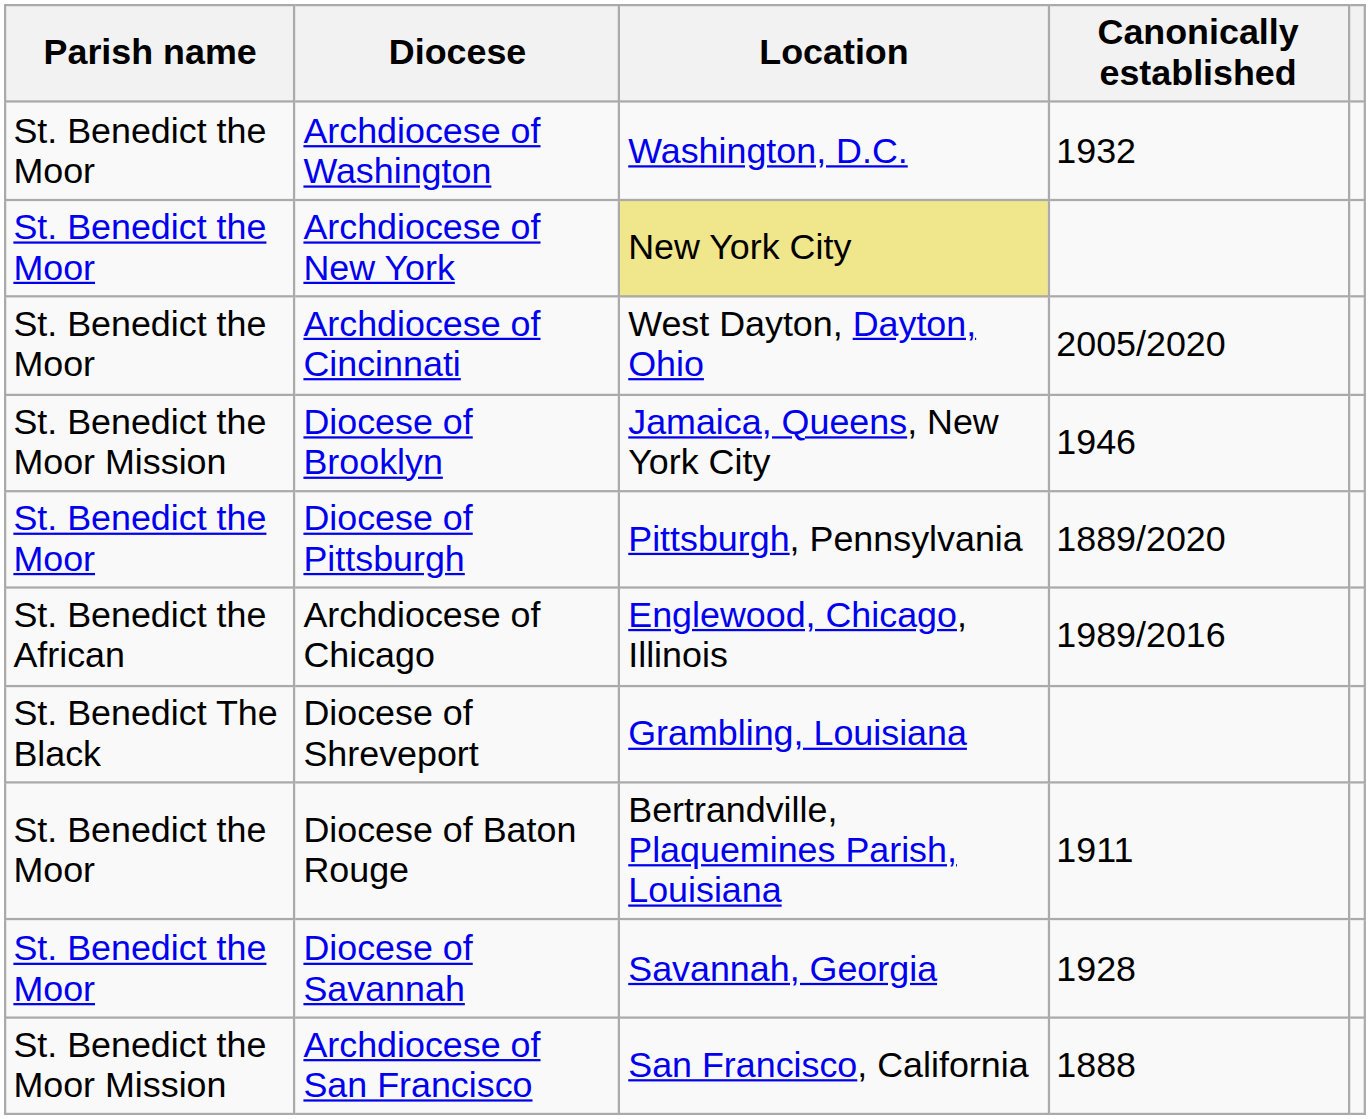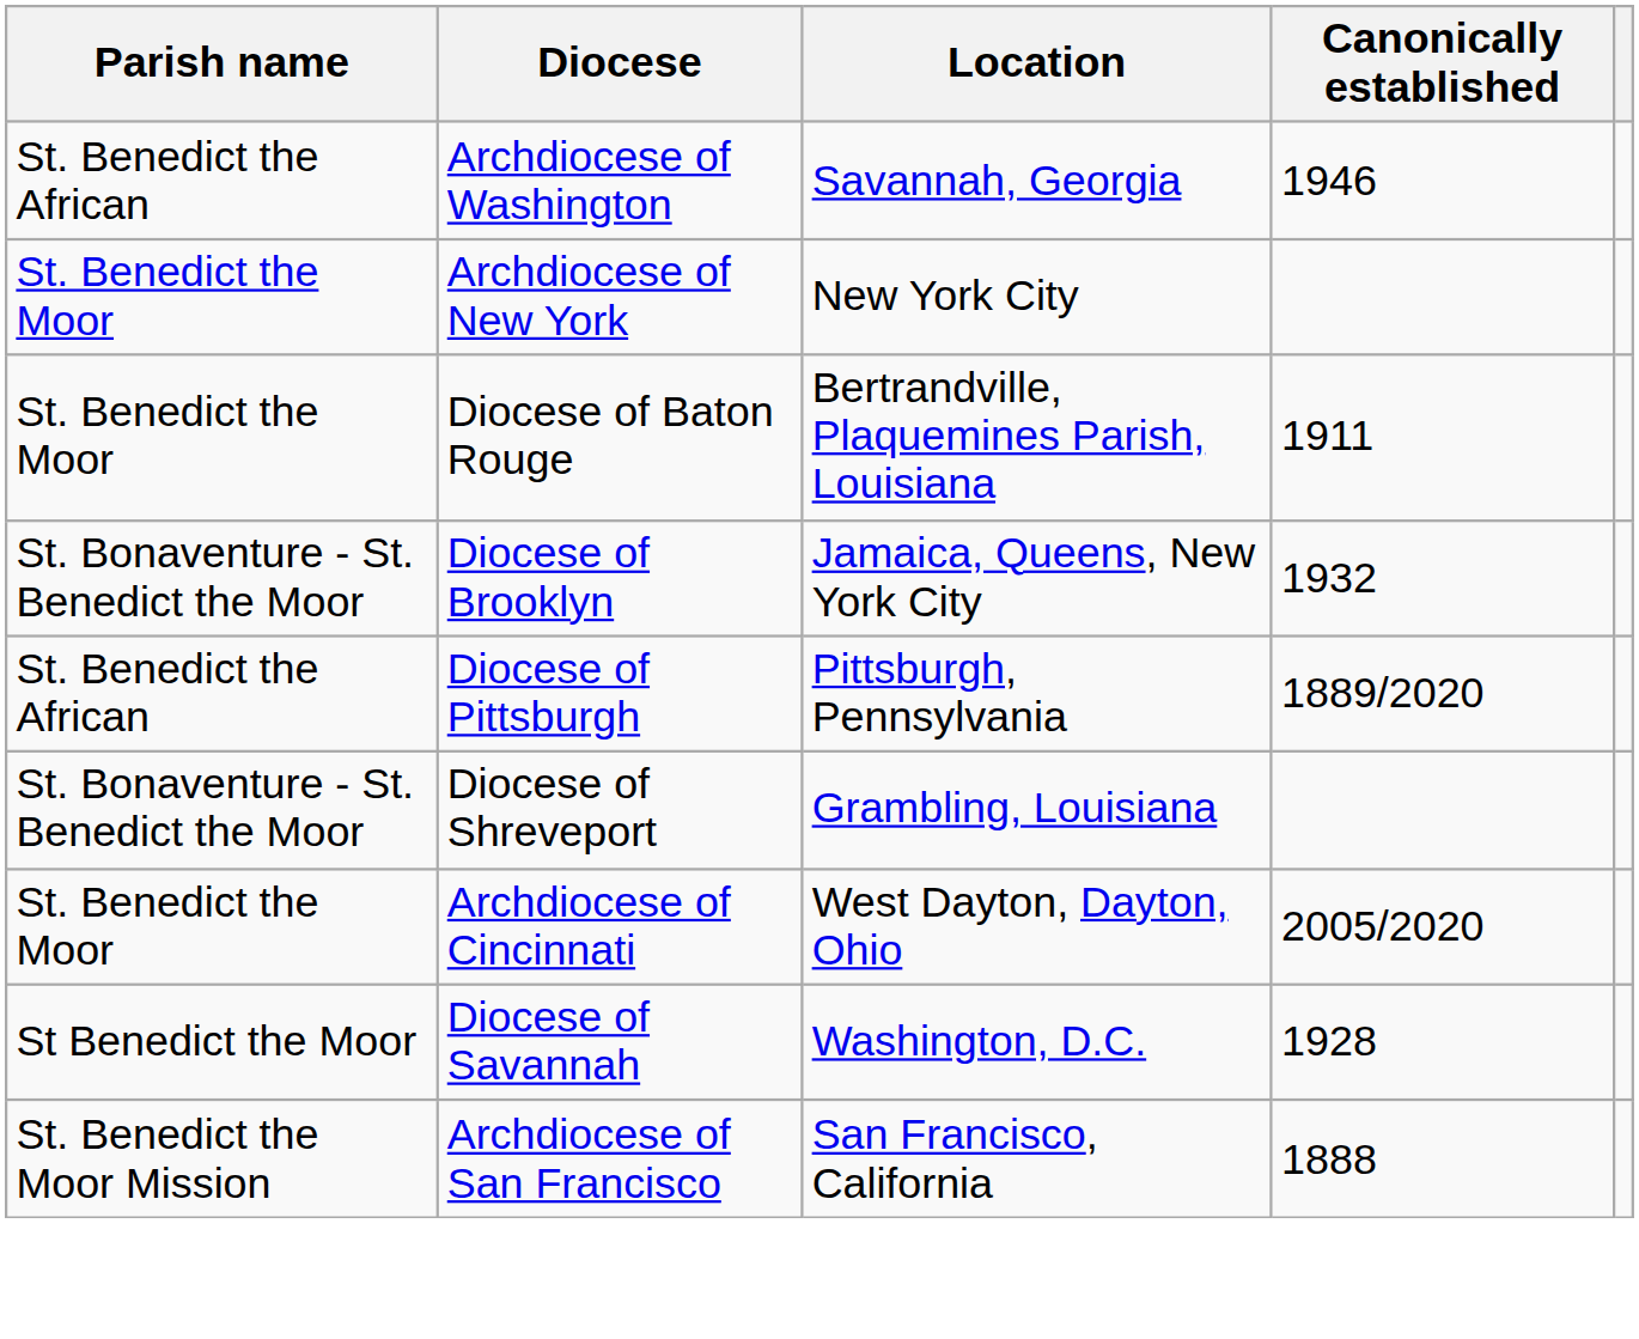 <table class="wikitable">
 <tr>
 <th>Parish name</th>
 <th>Diocese</th>
 <th>Location</th>
 <th><strong>Canonically established</strong></th>
 <th></th>
 </tr>
 <tr>
-<td>St. Benedict the Moor</td>
+<td>St. Benedict the African</td>
 <td><a href='#'>Archdiocese of Washington</a></td>
-<td><a href='#'>Washington, D.C.</a></td>
-<td>1932</td>
+<td><a href='#'>Savannah, Georgia</a></td>
+<td>1946</td>
 <td></td>
 </tr>
 <tr>
 <td><a href='#'>St. Benedict the Moor</a></td>
 <td><a href='#'>Archdiocese of New York</a></td>
-<td style="background: khaki;">New York City</td>
+<td>New York City</td>
+<td></td>
+<td></td>
+</tr>
+<tr>
+<td>St. Benedict the Moor</td>
+<td>Diocese of Baton Rouge</td>
+<td>Bertrandville, <a href='#'>Plaquemines Parish, Louisiana</a></td>
+<td>1911</td>
+<td></td>
+</tr>
+<tr>
+<td>St. Bonaventure - St. Benedict the Moor</td>
+<td><a href='#'>Diocese of Brooklyn</a></td>
+<td><a href='#'>Jamaica, Queens</a>, New York City</td>
+<td>1932</td>
+<td></td>
+</tr>
+<tr>
+<td>St. Benedict the African</td>
+<td><a href='#'>Diocese of Pittsburgh</a></td>
+<td><a href='#'>Pittsburgh</a>, Pennsylvania</td>
+<td>1889/2020</td>
+<td></td>
+</tr>
+<tr>
+<td>St. Bonaventure - St. Benedict the Moor</td>
+<td>Diocese of Shreveport</td>
+<td><a href='#'>Grambling, Louisiana</a></td>
 <td></td>
 <td></td>
 </tr>
 <tr>
 <td>St. Benedict the Moor</td>
 <td><a href='#'>Archdiocese of Cincinnati</a></td>
 <td>West Dayton, <a href='#'>Dayton, Ohio</a></td>
 <td>2005/2020</td>
 <td></td>
 </tr>
 <tr>
-<td>St. Benedict the Moor Mission</td>
-<td><a href='#'>Diocese of Brooklyn</a></td>
-<td><a href='#'>Jamaica, Queens</a>, New York City</td>
-<td>1946</td>
-<td></td>
-</tr>
-<tr>
-<td><a href='#'>St. Benedict the Moor</a></td>
-<td><a href='#'>Diocese of Pittsburgh</a></td>
-<td><a href='#'>Pittsburgh</a>, Pennsylvania</td>
-<td>1889/2020</td>
-<td></td>
-</tr>
-<tr>
-<td>St. Benedict the African</td>
-<td>Archdiocese of Chicago</td>
-<td><a href='#'>Englewood, Chicago</a>, Illinois</td>
-<td>1989/2016</td>
-<td></td>
-</tr>
-<tr>
-<td>St. Benedict The Black</td>
-<td>Diocese of Shreveport</td>
-<td><a href='#'>Grambling, Louisiana</a></td>
-<td></td>
-<td></td>
-</tr>
-<tr>
-<td>St. Benedict the Moor</td>
-<td>Diocese of Baton Rouge</td>
-<td>Bertrandville, <a href='#'>Plaquemines Parish, Louisiana</a></td>
-<td>1911</td>
-<td></td>
-</tr>
-<tr>
-<td><a href='#'>St. Benedict the Moor</a></td>
+<td>St Benedict the Moor</td>
 <td><a href='#'>Diocese of Savannah</a></td>
-<td><a href='#'>Savannah, Georgia</a></td>
+<td><a href='#'>Washington, D.C.</a></td>
 <td>1928</td>
 <td></td>
 </tr>
 <tr>
 <td>St. Benedict the Moor Mission</td>
 <td><a href='#'>Archdiocese of San Francisco</a></td>
 <td><a href='#'>San Francisco</a>, California</td>
 <td>1888</td>
 <td></td>
 </tr>
 </table>
